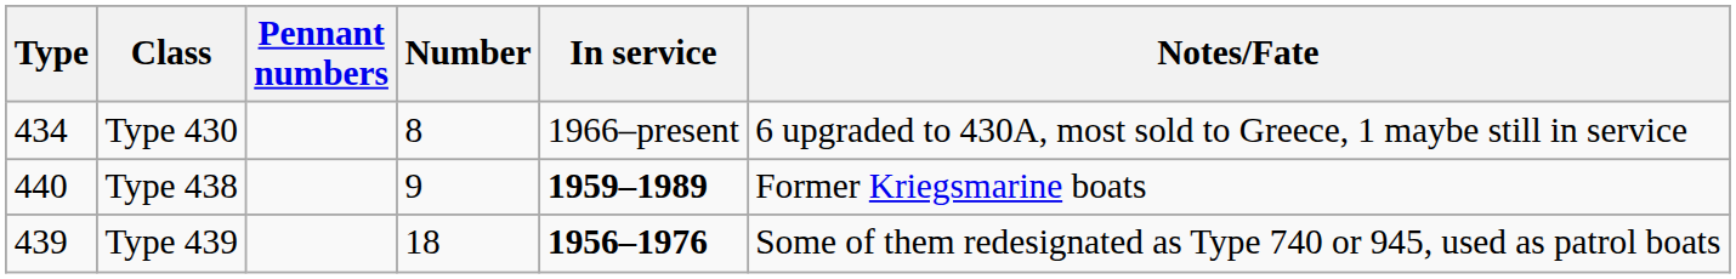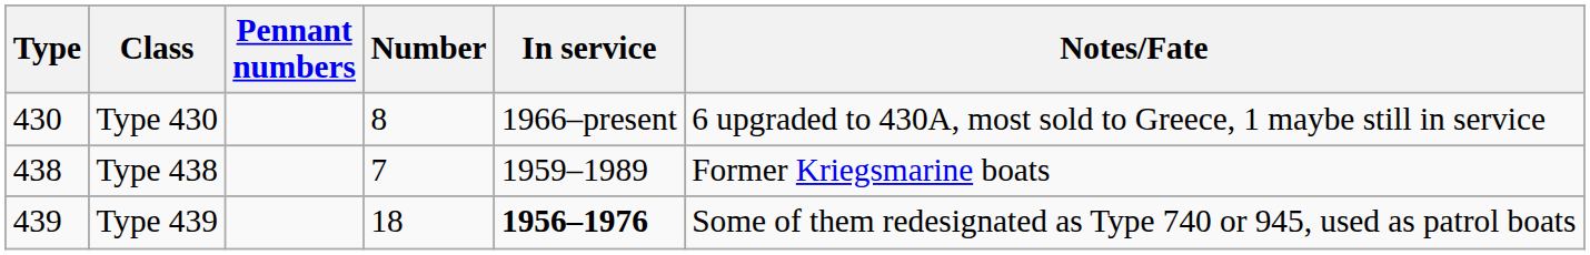 <table class="wikitable">
 <tr>
 <th scope="col">Type</th>
 <th scope="col">Class</th>
 <th scope="col"><a href='#'>Pennant<br>numbers</a></th>
 <th scope="col">Number</th>
 <th scope="col">In service</th>
 <th scope="col">Notes/Fate</th>
 </tr>
 <tr>
-<td>434</td>
+<td>430</td>
 <td>Type 430</td>
 <td></td>
 <td>8</td>
 <td>1966–present</td>
 <td>6 upgraded to 430A, most sold to Greece, 1 maybe still in service</td>
 </tr>
 <tr>
-<td>440</td>
+<td>438</td>
 <td>Type 438</td>
 <td></td>
-<td>9</td>
-<td><strong>1959–1989</strong></td>
+<td>7</td>
+<td>1959–1989</td>
 <td>Former <a href='#'>Kriegsmarine</a> boats</td>
 </tr>
 <tr>
 <td>439</td>
 <td>Type 439</td>
 <td></td>
 <td>18</td>
 <td><strong>1956–1976</strong></td>
 <td>Some of them redesignated as Type 740 or 945, used as patrol boats</td>
 </tr>
 </table>
